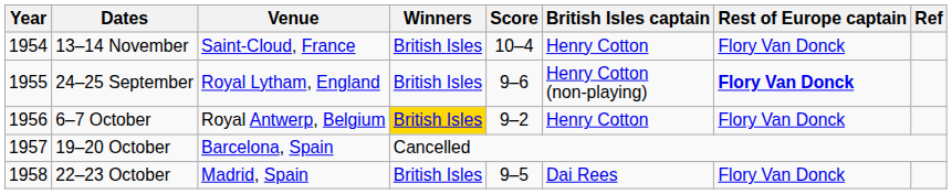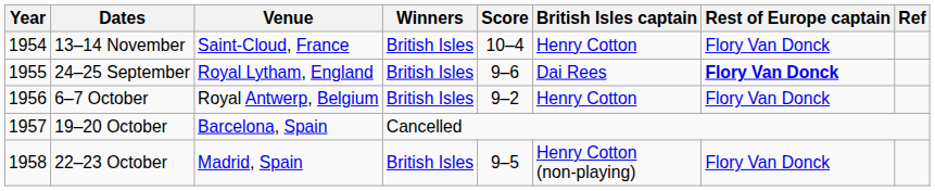 <table class="wikitable">
 <tr>
 <th>Year</th>
 <th>Dates</th>
 <th>Venue</th>
 <th>Winners</th>
 <th>Score</th>
 <th>British Isles captain</th>
 <th>Rest of Europe captain</th>
 <th>Ref</th>
 </tr>
 <tr>
 <td align=center>1954</td>
 <td>13–14 November</td>
 <td><a href='#'>Saint-Cloud</a>, <a href='#'>France</a></td>
 <td><a href='#'>British Isles</a></td>
 <td align=center>10–4</td>
 <td><a href='#'>Henry Cotton</a></td>
 <td><a href='#'>Flory Van Donck</a></td>
 <td></td>
 </tr>
 <tr>
 <td align=center>1955</td>
 <td>24–25 September</td>
 <td><a href='#'>Royal Lytham</a>, <a href='#'>England</a></td>
 <td><a href='#'>British Isles</a></td>
 <td align=center>9–6</td>
-<td><a href='#'>Henry Cotton</a><br>(non-playing)</td>
+<td><a href='#'>Dai Rees</a></td>
 <td><strong><a href='#'>Flory Van Donck</a></strong></td>
 <td></td>
 </tr>
 <tr>
 <td align=center>1956</td>
 <td>6–7 October</td>
 <td>Royal <a href='#'>Antwerp</a>, <a href='#'>Belgium</a></td>
-<td style="background: gold;"><a href='#'>British Isles</a></td>
+<td><a href='#'>British Isles</a></td>
 <td align=center>9–2</td>
 <td><a href='#'>Henry Cotton</a></td>
 <td><a href='#'>Flory Van Donck</a></td>
 <td></td>
 </tr>
 <tr>
 <td align=center>1957</td>
 <td>19–20 October</td>
 <td><a href='#'>Barcelona</a>, <a href='#'>Spain</a></td>
 <td colspan=5>Cancelled</td>
 </tr>
 <tr>
 <td align=center>1958</td>
 <td>22–23 October</td>
 <td><a href='#'>Madrid</a>, <a href='#'>Spain</a></td>
 <td><a href='#'>British Isles</a></td>
 <td align=center>9–5</td>
-<td><a href='#'>Dai Rees</a></td>
+<td><a href='#'>Henry Cotton</a><br>(non-playing)</td>
 <td><a href='#'>Flory Van Donck</a></td>
 <td></td>
 </tr>
 </table>
